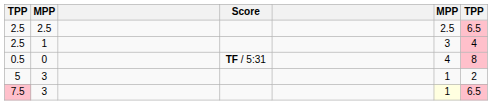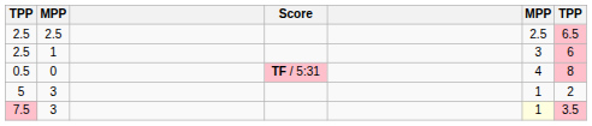 <table class="wikitable" style="text-align: center;" |>
 <tr>
 <th width="35">TPP</th>
 <th width="35">MPP</th>
 <th width="250"></th>
 <th width="75">Score</th>
 <th width="250"></th>
 <th width="35">MPP</th>
 <th width="35">TPP</th>
 </tr>
 <tr>
 <td>2.5</td>
 <td>2.5</td>
 <td style="text-align:left;"></td>
 <td></td>
 <td style="text-align:left;"></td>
 <td>2.5</td>
 <td bgcolor=pink>6.5</td>
 </tr>
 <tr>
 <td>2.5</td>
 <td>1</td>
 <td style="text-align:left;"><strong></strong></td>
 <td></td>
 <td style="text-align:left;"></td>
 <td>3</td>
-<td bgcolor=pink>4</td>
+<td bgcolor=pink>6</td>
 </tr>
 <tr>
 <td>0.5</td>
 <td>0</td>
 <td style="text-align:left;"><strong></strong></td>
-<td><strong>TF</strong> / 5:31</td>
+<td style="background: pink;"><strong>TF</strong> / 5:31</td>
 <td style="text-align:left;"></td>
 <td>4</td>
 <td bgcolor=pink>8</td>
 </tr>
 <tr>
 <td>5</td>
 <td>3</td>
 <td style="text-align:left;"></td>
 <td></td>
 <td style="text-align:left;"><strong></strong></td>
 <td>1</td>
 <td>2</td>
 </tr>
 <tr>
 <td bgcolor=pink>7.5</td>
 <td>3</td>
 <td style="text-align:left;"></td>
 <td></td>
 <td style="text-align:left;"><strong></strong></td>
 <td style="background: lightyellow;">1</td>
-<td bgcolor=pink>6.5</td>
+<td bgcolor=pink>3.5</td>
 </tr>
 </table>
